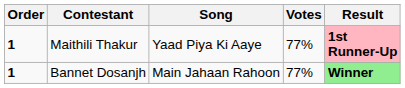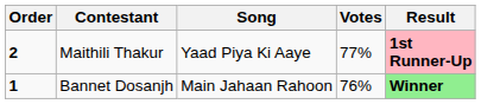 <table class="wikitable sortable mw-collapsible">
 <tr>
 <th>Order</th>
 <th>Contestant</th>
 <th>Song</th>
 <th>Votes</th>
 <th>Result</th>
 </tr>
 <tr>
-<td><strong>1</strong></td>
+<td><strong>2</strong></td>
 <td>Maithili Thakur</td>
 <td>Yaad Piya Ki Aaye</td>
 <td>77%</td>
 <td bgcolor=lightpink><strong>1st</strong><br><strong>Runner-Up</strong></td>
 </tr>
 <tr>
 <td><strong>1</strong></td>
 <td>Bannet Dosanjh</td>
 <td>Main Jahaan Rahoon</td>
-<td>77%</td>
+<td>76%</td>
 <td bgcolor=lightgreen><strong>Winner</strong></td>
 </tr>
 </table>
